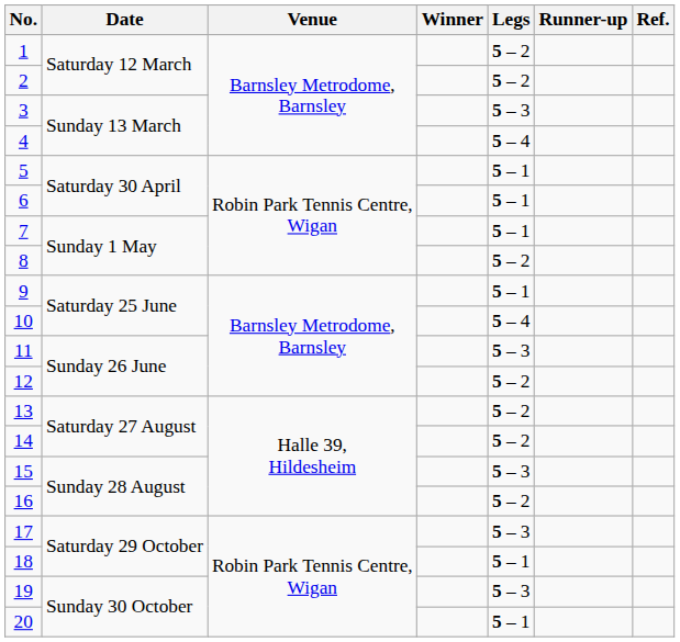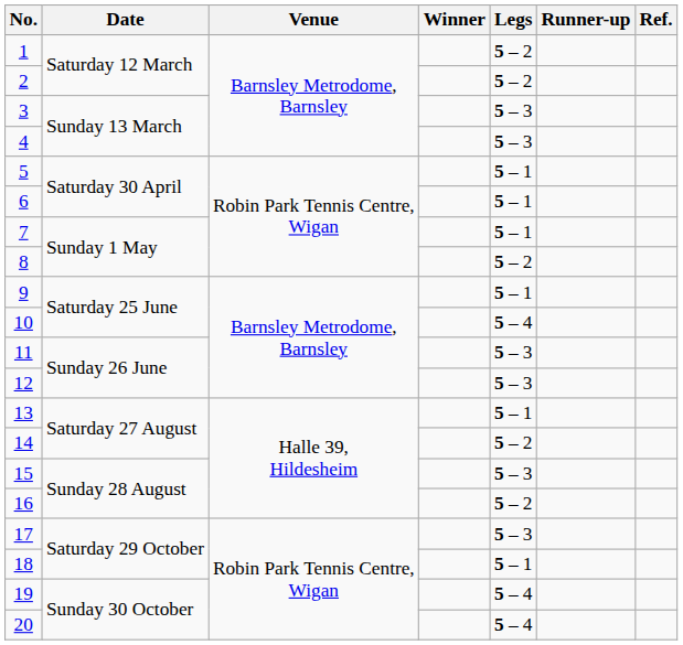 <table class="wikitable">
 <tr>
 <th>No.</th>
 <th>Date</th>
 <th>Venue</th>
 <th>Winner</th>
 <th>Legs</th>
 <th>Runner-up</th>
 <th>Ref.</th>
 </tr>
 <tr>
 <td align=center><a href='#'>1</a></td>
 <td align=left rowspan="2">Saturday 12 March</td>
 <td align="center" rowspan="4"><a href='#'>Barnsley Metrodome</a>,<br>  <a href='#'>Barnsley</a></td>
 <td align="right"></td>
 <td><strong>5</strong> – 2</td>
 <td></td>
 <td align="center"></td>
 </tr>
 <tr>
 <td align=center><a href='#'>2</a></td>
 <td align="right"></td>
 <td><strong>5</strong> – 2</td>
 <td></td>
 <td align="center"></td>
 </tr>
 <tr>
 <td align=center><a href='#'>3</a></td>
 <td align=left rowspan="2">Sunday 13 March</td>
 <td align="right"></td>
 <td><strong>5</strong> – 3</td>
 <td></td>
 <td align="center"></td>
 </tr>
 <tr>
 <td align=center><a href='#'>4</a></td>
 <td align="right"></td>
-<td><strong>5</strong> – 4</td>
+<td><strong>5</strong> – 3</td>
 <td></td>
 <td align="center"></td>
 </tr>
 <tr>
 <td align=center><a href='#'>5</a></td>
 <td align=left rowspan="2">Saturday 30 April</td>
 <td align="center" rowspan="4">Robin Park Tennis Centre,<br>  <a href='#'>Wigan</a></td>
 <td align="right"></td>
 <td><strong>5</strong> – 1</td>
 <td></td>
 <td align="center"></td>
 </tr>
 <tr>
 <td align=center><a href='#'>6</a></td>
 <td align="right"></td>
 <td><strong>5</strong> – 1</td>
 <td></td>
 <td align="center"></td>
 </tr>
 <tr>
 <td align=center><a href='#'>7</a></td>
 <td align=left rowspan="2">Sunday 1 May</td>
 <td align="right"></td>
 <td><strong>5</strong> – 1</td>
 <td></td>
 <td align="center"></td>
 </tr>
 <tr>
 <td align=center><a href='#'>8</a></td>
 <td align="right"></td>
 <td><strong>5</strong> – 2</td>
 <td></td>
 <td align="center"></td>
 </tr>
 <tr>
 <td align=center><a href='#'>9</a></td>
 <td align=left rowspan="2">Saturday 25 June</td>
 <td align="center" rowspan="4"><a href='#'>Barnsley Metrodome</a>,<br>  <a href='#'>Barnsley</a></td>
 <td align="right"></td>
 <td><strong>5</strong> – 1</td>
 <td></td>
 <td align="center"></td>
 </tr>
 <tr>
 <td align=center><a href='#'>10</a></td>
 <td align="right"></td>
 <td><strong>5</strong> – 4</td>
 <td></td>
 <td align="center"></td>
 </tr>
 <tr>
 <td align=center><a href='#'>11</a></td>
 <td align=left rowspan="2">Sunday 26 June</td>
 <td align="right"></td>
 <td><strong>5</strong> – 3</td>
 <td></td>
 <td align="center"></td>
 </tr>
 <tr>
 <td align=center><a href='#'>12</a></td>
 <td align="right"></td>
-<td><strong>5</strong> – 2</td>
+<td><strong>5</strong> – 3</td>
 <td></td>
 <td align="center"></td>
 </tr>
 <tr>
 <td align=center><a href='#'>13</a></td>
 <td align=left rowspan="2">Saturday 27 August</td>
 <td align="center" rowspan="4">Halle 39,<br>  <a href='#'>Hildesheim</a></td>
 <td align="right"></td>
-<td><strong>5</strong> – 2</td>
+<td><strong>5</strong> – 1</td>
 <td></td>
 <td align="center"></td>
 </tr>
 <tr>
 <td align=center><a href='#'>14</a></td>
 <td align="right"></td>
 <td><strong>5</strong> – 2</td>
 <td></td>
 <td align="center"></td>
 </tr>
 <tr>
 <td align=center><a href='#'>15</a></td>
 <td align=left rowspan="2">Sunday 28 August</td>
 <td align="right"></td>
 <td><strong>5</strong> – 3</td>
 <td></td>
 <td align="center"></td>
 </tr>
 <tr>
 <td align=center><a href='#'>16</a></td>
 <td align="right"></td>
 <td><strong>5</strong> – 2</td>
 <td></td>
 <td align="center"></td>
 </tr>
 <tr>
 <td align=center><a href='#'>17</a></td>
 <td align=left rowspan="2">Saturday 29 October</td>
 <td align="center" rowspan="4">Robin Park Tennis Centre,<br>  <a href='#'>Wigan</a></td>
 <td align="right"></td>
 <td><strong>5</strong> – 3</td>
 <td></td>
 <td align="center"></td>
 </tr>
 <tr>
 <td align=center><a href='#'>18</a></td>
 <td align="right"></td>
 <td><strong>5</strong> – 1</td>
 <td></td>
 <td align="center"></td>
 </tr>
 <tr>
 <td align=center><a href='#'>19</a></td>
 <td align=left rowspan="2">Sunday 30 October</td>
 <td align="right"></td>
-<td><strong>5</strong> – 3</td>
+<td><strong>5</strong> – 4</td>
 <td></td>
 <td align="center"></td>
 </tr>
 <tr>
 <td align=center><a href='#'>20</a></td>
 <td align="right"></td>
-<td><strong>5</strong> – 1</td>
+<td><strong>5</strong> – 4</td>
 <td></td>
 <td align="center"></td>
 </tr>
 </table>
